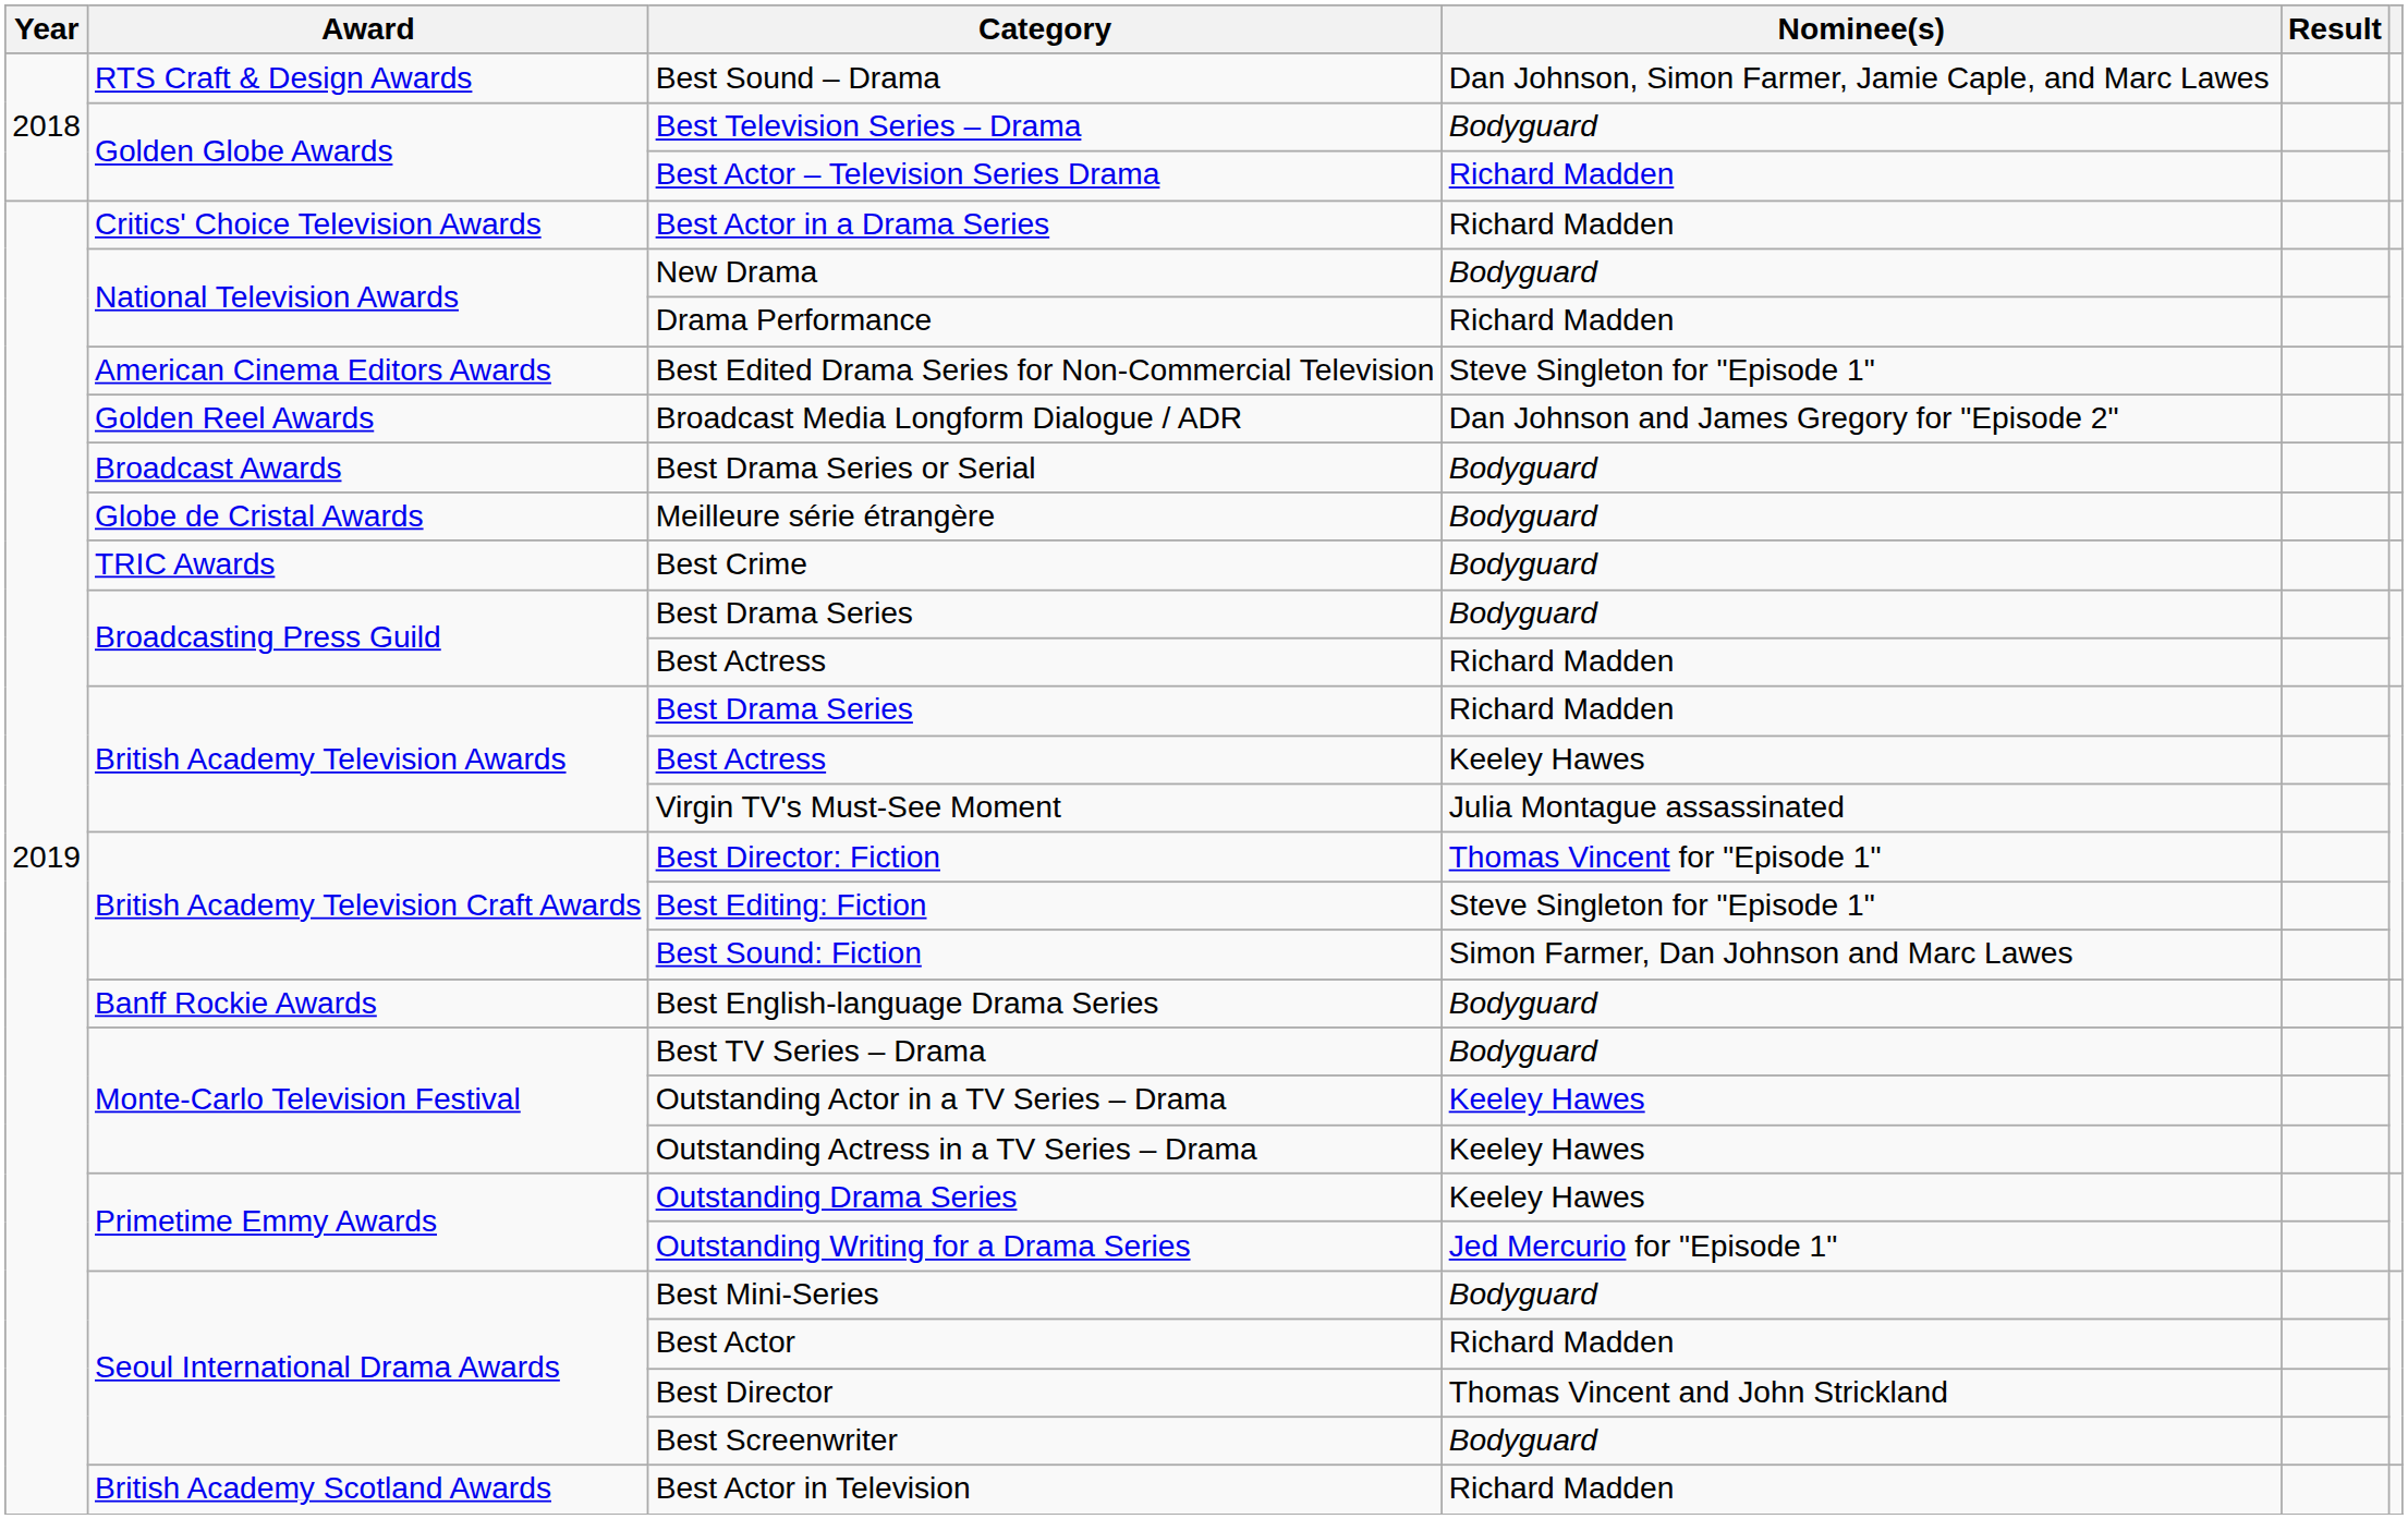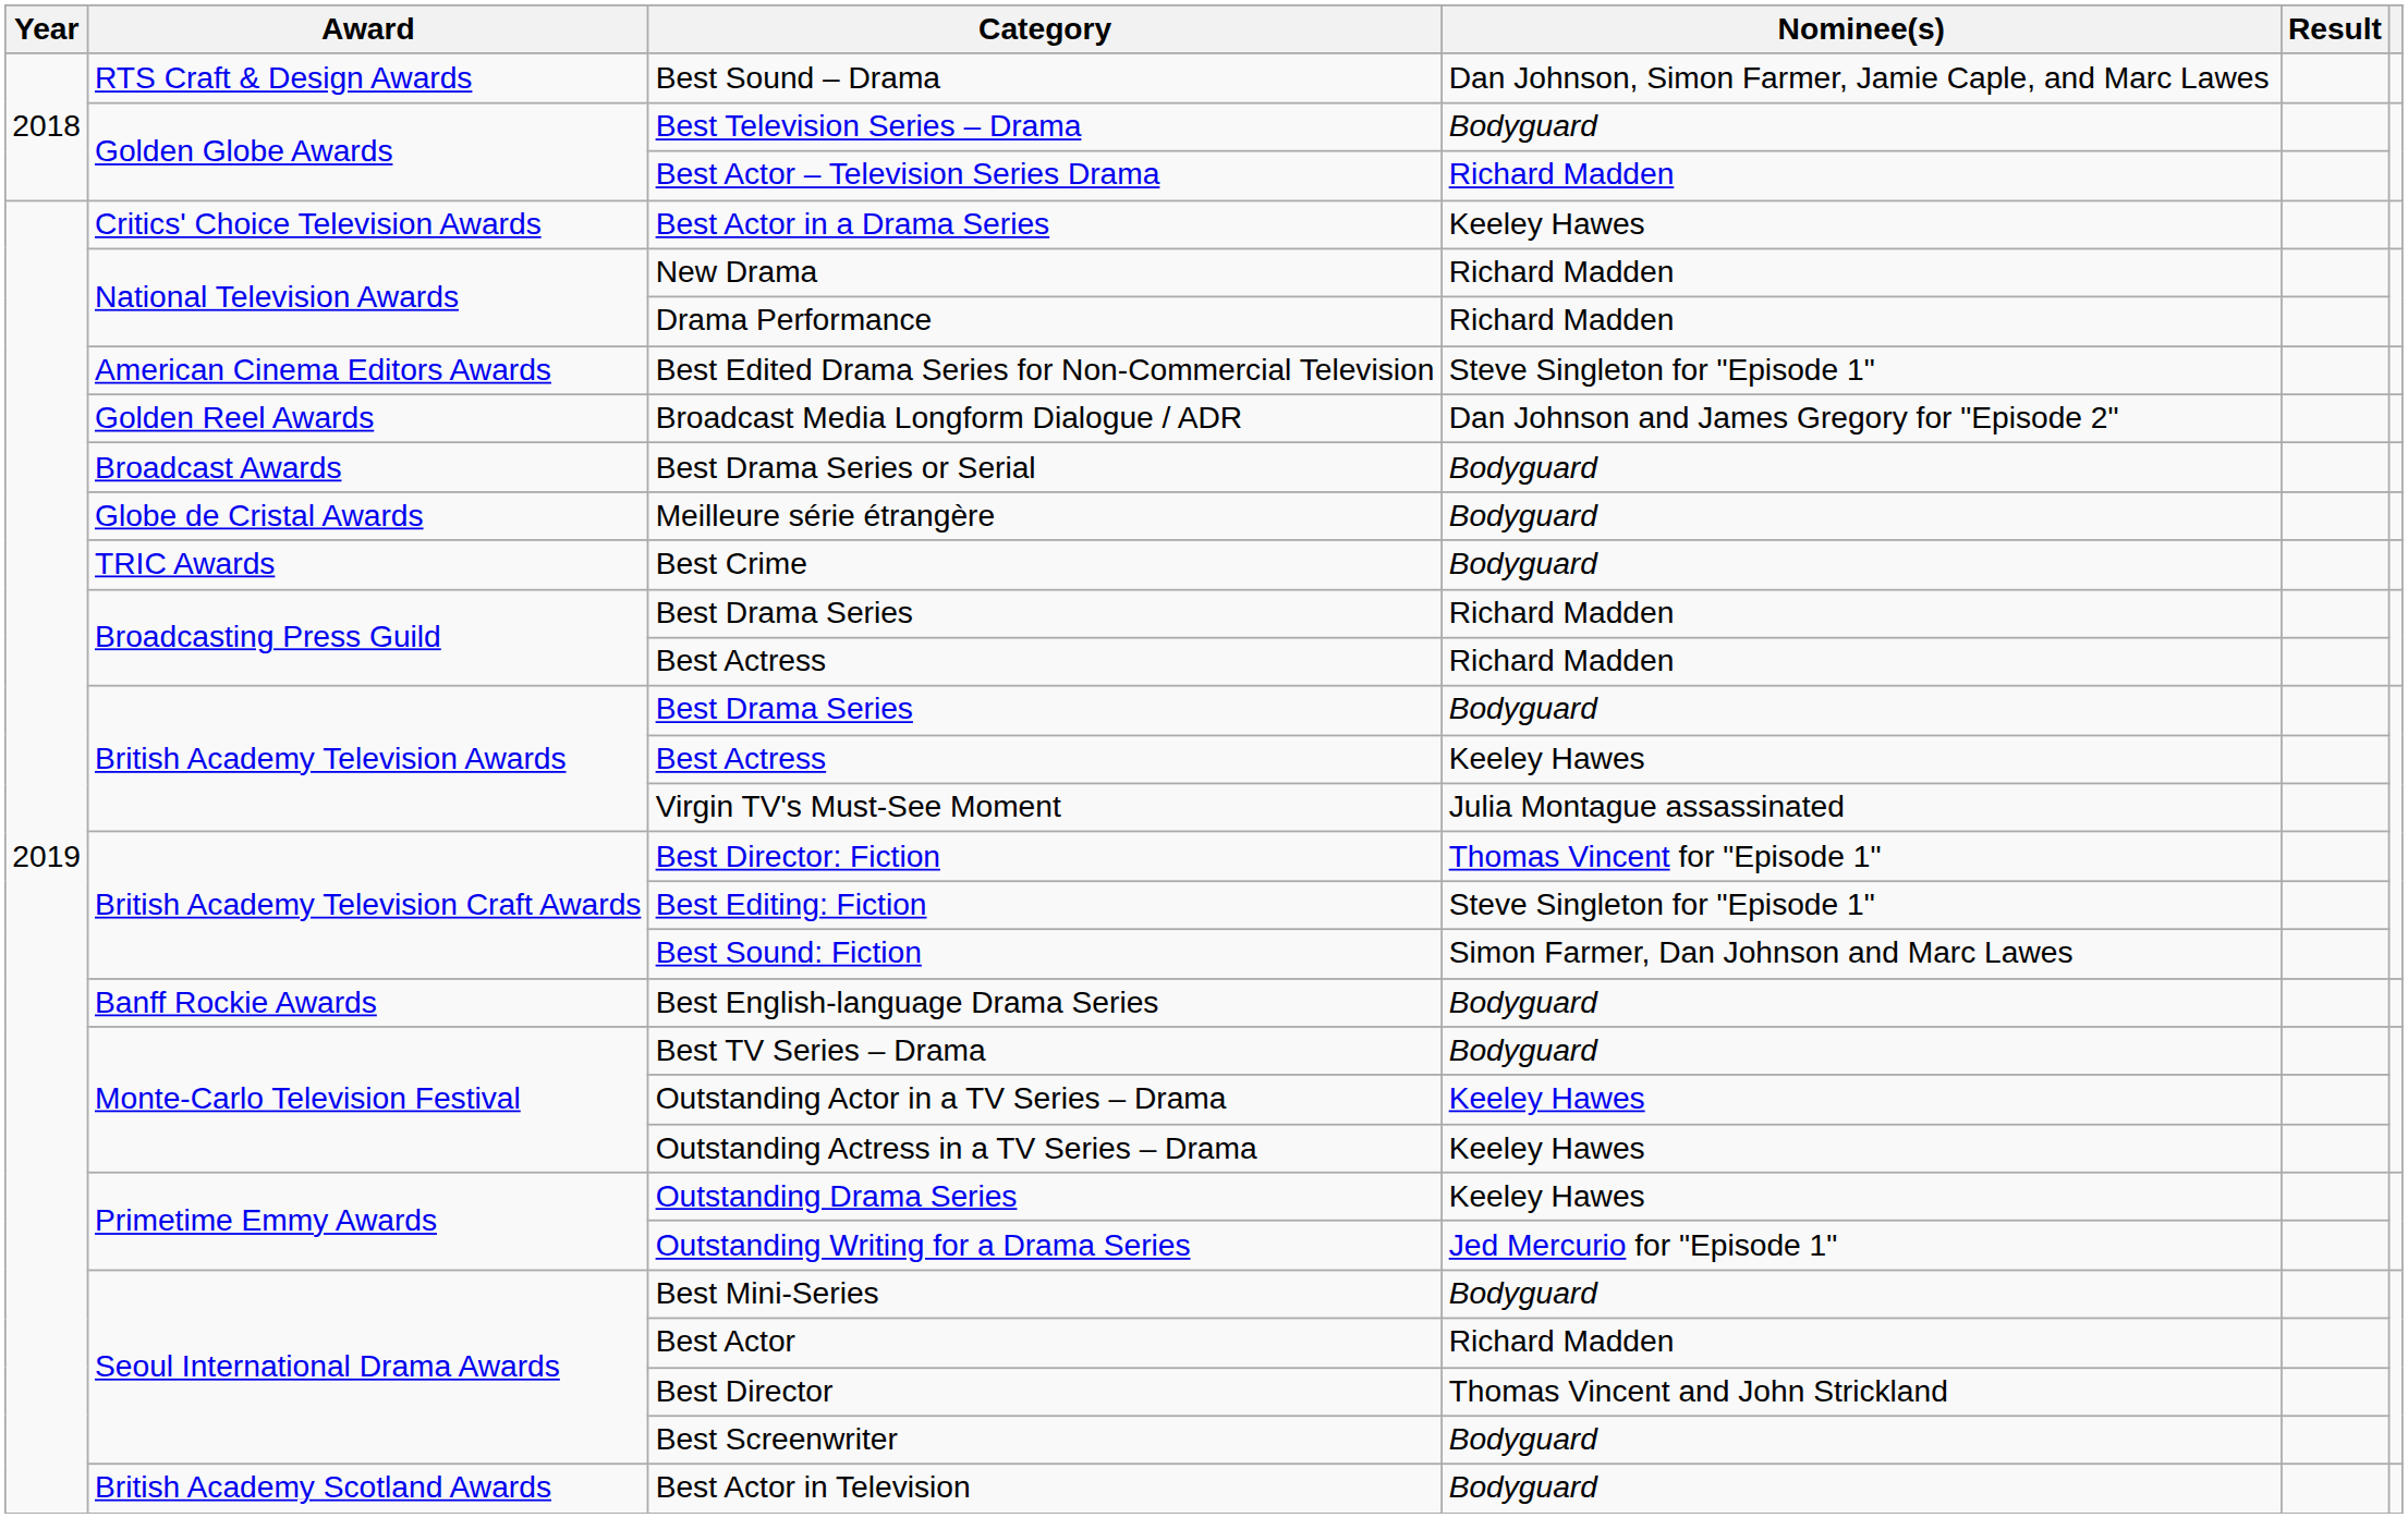 <table class="wikitable sortable plainrowheaders" style="width:99%;">
 <tr>
 <th scope="col">Year</th>
 <th scope="col">Award</th>
 <th scope="col">Category</th>
 <th scope="col" style="width:35%;">Nominee(s)</th>
 <th scope="col">Result</th>
 <th scope="col" class="unsortable"></th>
 </tr>
 <tr>
 <td rowspan="3">2018</td>
 <td><a href='#'>RTS Craft & Design Awards</a></td>
 <td>Best Sound – Drama</td>
 <td>Dan Johnson, Simon Farmer, Jamie Caple, and Marc Lawes</td>
 <td></td>
 <td style="text-align:center;"></td>
 </tr>
 <tr>
 <td rowspan="2"><a href='#'>Golden Globe Awards</a></td>
 <td><a href='#'>Best Television Series – Drama</a></td>
 <td><em>Bodyguard</em></td>
 <td></td>
 <td style="text-align:center;" rowspan="2"></td>
 </tr>
 <tr>
 <td><a href='#'>Best Actor – Television Series Drama</a></td>
 <td><a href='#'>Richard Madden</a></td>
 <td></td>
 </tr>
 <tr>
 <td rowspan="27">2019</td>
 <td><a href='#'>Critics' Choice Television Awards</a></td>
 <td><a href='#'>Best Actor in a Drama Series</a></td>
-<td>Richard Madden</td>
+<td>Keeley Hawes</td>
 <td></td>
 <td style="text-align:center;"></td>
 </tr>
 <tr>
 <td rowspan="2"><a href='#'>National Television Awards</a></td>
 <td>New Drama</td>
-<td><em>Bodyguard</em></td>
+<td>Richard Madden</td>
 <td></td>
 <td style="text-align:center;" rowspan="2"></td>
 </tr>
 <tr>
 <td>Drama Performance</td>
 <td>Richard Madden</td>
 <td></td>
 </tr>
 <tr>
 <td><a href='#'>American Cinema Editors Awards</a></td>
 <td>Best Edited Drama Series for Non-Commercial Television</td>
 <td>Steve Singleton for "Episode 1"</td>
 <td></td>
 <td style="text-align:center;"></td>
 </tr>
 <tr>
 <td><a href='#'>Golden Reel Awards</a></td>
 <td>Broadcast Media Longform Dialogue / ADR</td>
 <td>Dan Johnson and James Gregory for "Episode 2"</td>
 <td></td>
 <td style="text-align:center;"></td>
 </tr>
 <tr>
 <td><a href='#'>Broadcast Awards</a></td>
 <td>Best Drama Series or Serial</td>
 <td><em>Bodyguard</em></td>
 <td></td>
 <td style="text-align:center;"></td>
 </tr>
 <tr>
 <td><a href='#'>Globe de Cristal Awards</a></td>
 <td>Meilleure série étrangère</td>
 <td><em>Bodyguard</em></td>
 <td></td>
 <td style="text-align:center;"></td>
 </tr>
 <tr>
 <td><a href='#'>TRIC Awards</a></td>
 <td>Best Crime</td>
 <td><em>Bodyguard</em></td>
 <td></td>
 <td style="text-align:center;"></td>
 </tr>
 <tr>
 <td rowspan="2"><a href='#'>Broadcasting Press Guild</a></td>
 <td>Best Drama Series</td>
-<td><em>Bodyguard</em></td>
+<td>Richard Madden</td>
 <td></td>
 <td rowspan="2" style="text-align:center;"></td>
 </tr>
 <tr>
 <td>Best Actress</td>
 <td>Richard Madden</td>
 <td></td>
 </tr>
 <tr>
 <td rowspan="3"><a href='#'>British Academy Television Awards</a></td>
 <td><a href='#'>Best Drama Series</a></td>
-<td>Richard Madden</td>
+<td><em>Bodyguard</em></td>
 <td></td>
 <td rowspan="6" style="text-align:center;"></td>
 </tr>
 <tr>
 <td><a href='#'>Best Actress</a></td>
 <td>Keeley Hawes</td>
 <td></td>
 </tr>
 <tr>
 <td>Virgin TV's Must-See Moment</td>
 <td>Julia Montague assassinated</td>
 <td></td>
 </tr>
 <tr>
 <td rowspan="3"><a href='#'>British Academy Television Craft Awards</a></td>
 <td><a href='#'>Best Director: Fiction</a></td>
 <td><a href='#'>Thomas Vincent</a> for "Episode 1"</td>
 <td></td>
 </tr>
 <tr>
 <td><a href='#'>Best Editing: Fiction</a></td>
 <td>Steve Singleton for "Episode 1"</td>
 <td></td>
 </tr>
 <tr>
 <td><a href='#'>Best Sound: Fiction</a></td>
 <td>Simon Farmer, Dan Johnson and Marc Lawes</td>
 <td></td>
 </tr>
 <tr>
 <td><a href='#'>Banff Rockie Awards</a></td>
 <td>Best English-language Drama Series</td>
 <td><em>Bodyguard</em></td>
 <td></td>
 <td style="text-align:center;"></td>
 </tr>
 <tr>
 <td rowspan="3"><a href='#'>Monte-Carlo Television Festival</a></td>
 <td>Best TV Series – Drama</td>
 <td><em>Bodyguard</em></td>
 <td></td>
 <td rowspan="3" style="text-align:center;"></td>
 </tr>
 <tr>
 <td>Outstanding Actor in a TV Series – Drama</td>
 <td><a href='#'>Keeley Hawes</a></td>
 <td></td>
 </tr>
 <tr>
 <td>Outstanding Actress in a TV Series – Drama</td>
 <td>Keeley Hawes</td>
 <td></td>
 </tr>
 <tr>
 <td rowspan="2"><a href='#'>Primetime Emmy Awards</a></td>
 <td><a href='#'>Outstanding Drama Series</a></td>
 <td>Keeley Hawes</td>
 <td></td>
 <td style="text-align:center;" rowspan="2"></td>
 </tr>
 <tr>
 <td><a href='#'>Outstanding Writing for a Drama Series</a></td>
 <td><a href='#'>Jed Mercurio</a> for "Episode 1"</td>
 <td></td>
 </tr>
 <tr>
 <td rowspan="4"><a href='#'>Seoul International Drama Awards</a></td>
 <td>Best Mini-Series</td>
 <td><em>Bodyguard</em></td>
 <td></td>
 <td rowspan="4" style="text-align:center;"></td>
 </tr>
 <tr>
 <td>Best Actor</td>
 <td>Richard Madden</td>
 <td></td>
 </tr>
 <tr>
 <td>Best Director</td>
 <td>Thomas Vincent and John Strickland</td>
 <td></td>
 </tr>
 <tr>
 <td>Best Screenwriter</td>
 <td><em>Bodyguard</em></td>
 <td></td>
 </tr>
 <tr>
 <td><a href='#'>British Academy Scotland Awards</a></td>
 <td>Best Actor in Television</td>
-<td>Richard Madden</td>
+<td><em>Bodyguard</em></td>
 <td></td>
 <td></td>
 </tr>
 <tr>
 </tr>
 </table>
